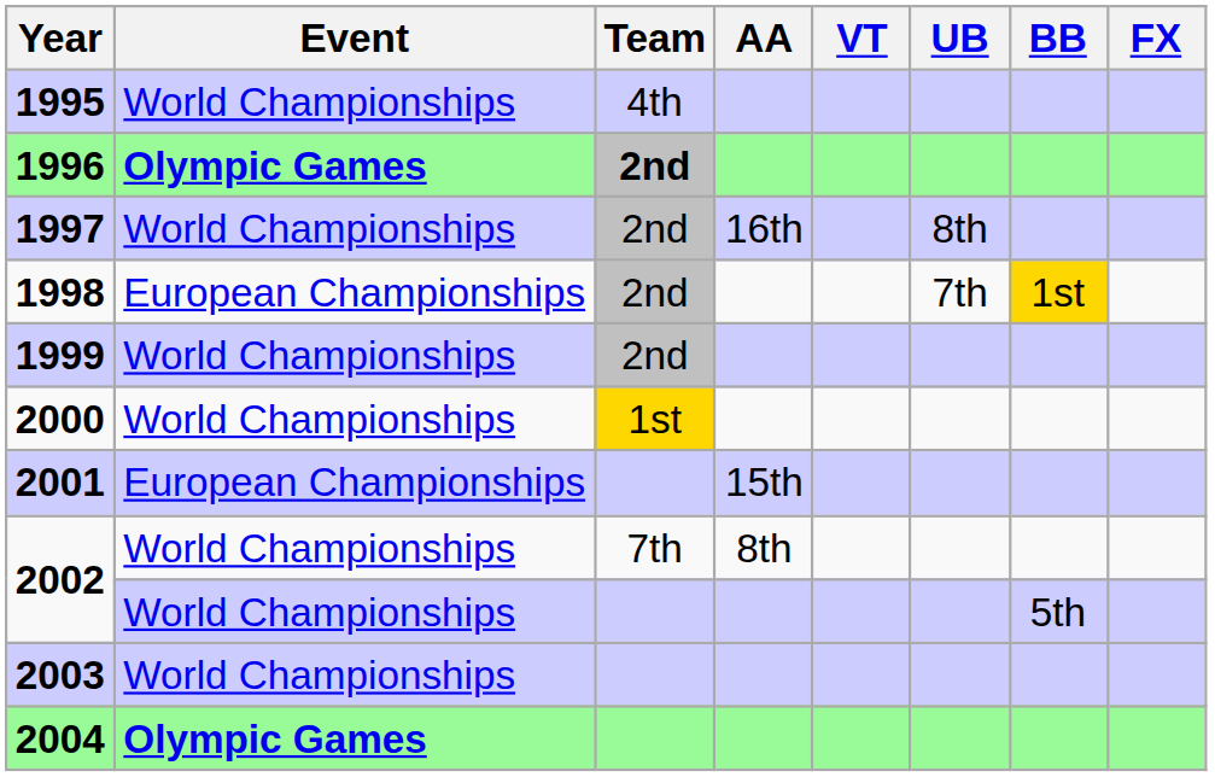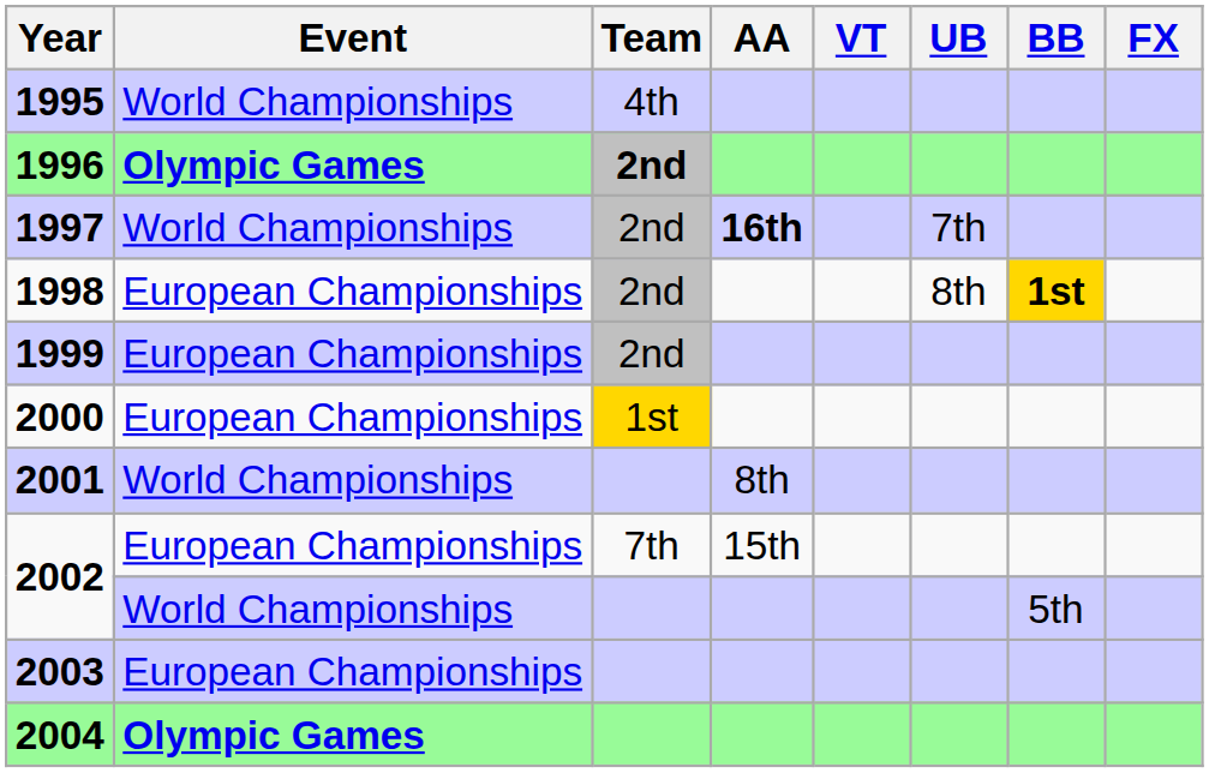 <table class="wikitable" style="text-align:center; font-size: 95%;">
 <tr>
 <th>Year</th>
 <th>Event</th>
 <th style="width:30px;">Team</th>
 <th style="width:30px;">AA</th>
 <th style="width:30px;"><a href='#'>VT</a></th>
 <th style="width:30px;"><a href='#'>UB</a></th>
 <th style="width:30px;"><a href='#'>BB</a></th>
 <th style="width:30px;"><a href='#'>FX</a></th>
 </tr>
 <tr bgcolor=#CCCCFF>
 <td rowspan="1"><strong>1995</strong></td>
 <td align=left><a href='#'>World Championships</a></td>
 <td>4th</td>
 <td></td>
 <td></td>
 <td></td>
 <td></td>
 <td></td>
 </tr>
 <tr bgcolor=98FB98>
 <td rowspan="1"><strong>1996</strong></td>
 <td align=left><strong><a href='#'>Olympic Games</a></strong></td>
 <td style="background:silver;"><strong>2nd</strong></td>
 <td></td>
 <td></td>
 <td></td>
 <td></td>
 <td></td>
 </tr>
 <tr bgcolor=#CCCCFF>
 <td rowspan="1"><strong>1997</strong></td>
 <td align=left><a href='#'>World Championships</a></td>
 <td style="background:silver;">2nd</td>
-<td>16th</td>
+<td><strong>16th</strong></td>
 <td></td>
-<td>8th</td>
+<td>7th</td>
 <td></td>
 <td></td>
 </tr>
 <tr>
 <td rowspan="1"><strong>1998</strong></td>
 <td align=left><a href='#'>European Championships</a></td>
 <td style="background:silver;">2nd</td>
 <td></td>
 <td></td>
-<td>7th</td>
-<td style="background: gold">1st</td>
+<td>8th</td>
+<td style="background: gold"><strong>1st</strong></td>
 <td></td>
 </tr>
 <tr bgcolor=#CCCCFF>
 <td rowspan="1"><strong>1999</strong></td>
-<td align=left><a href='#'>World Championships</a></td>
+<td align=left><a href='#'>European Championships</a></td>
 <td style="background:silver;">2nd</td>
 <td></td>
 <td></td>
 <td></td>
 <td></td>
 <td></td>
 </tr>
 <tr>
 <td rowspan="1"><strong>2000</strong></td>
-<td align=left><a href='#'>World Championships</a></td>
+<td align=left><a href='#'>European Championships</a></td>
 <td style="background: gold">1st</td>
 <td></td>
 <td></td>
 <td></td>
 <td></td>
 <td></td>
 </tr>
 <tr bgcolor=#CCCCFF>
 <td rowspan="1"><strong>2001</strong></td>
-<td align=left><a href='#'>European Championships</a></td>
+<td align=left><a href='#'>World Championships</a></td>
 <td></td>
-<td>15th</td>
+<td>8th</td>
 <td></td>
 <td></td>
 <td></td>
 <td></td>
 </tr>
 <tr>
 <td rowspan="2"><strong>2002</strong></td>
-<td align=left><a href='#'>World Championships</a></td>
+<td align=left><a href='#'>European Championships</a></td>
 <td>7th</td>
-<td>8th</td>
+<td>15th</td>
 <td></td>
 <td></td>
 <td></td>
 <td></td>
 </tr>
 <tr bgcolor=#CCCCFF>
 <td align=left><a href='#'>World Championships</a></td>
 <td></td>
 <td></td>
 <td></td>
 <td></td>
 <td>5th</td>
 <td></td>
 </tr>
 <tr bgcolor=#CCCCFF>
 <td rowspan="1"><strong>2003</strong></td>
-<td align=left><a href='#'>World Championships</a></td>
+<td align=left><a href='#'>European Championships</a></td>
 <td></td>
 <td></td>
 <td></td>
 <td></td>
 <td></td>
 <td></td>
 </tr>
 <tr bgcolor=98FB98>
 <td rowspan="1"><strong>2004</strong></td>
 <td align=left><strong><a href='#'>Olympic Games</a></strong></td>
 <td></td>
 <td></td>
 <td></td>
 <td></td>
 <td></td>
 <td></td>
 </tr>
 </table>
